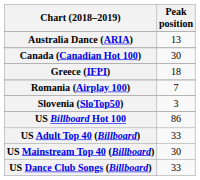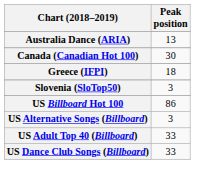 <table class="wikitable sortable plainrowheaders" style="text-align:center">
 <tr>
 <th>Chart (2018–2019)</th>
 <th>Peak<br>position</th>
 </tr>
 <tr>
 </tr>
 <tr>
 <th scope="row">Australia Dance (<a href='#'>ARIA</a>)</th>
 <td>13</td>
 </tr>
 <tr>
 </tr>
 <tr>
 </tr>
 <tr>
 </tr>
 <tr>
 </tr>
 <tr>
 </tr>
 <tr>
 <th scope="row">Canada (<a href='#'>Canadian Hot 100</a>)</th>
 <td>30</td>
 </tr>
 <tr>
 </tr>
 <tr>
 </tr>
 <tr>
 </tr>
 <tr>
 </tr>
 <tr>
 </tr>
 <tr>
 <th scope="row">Greece (<a href='#'>IFPI</a>)</th>
 <td>18</td>
 </tr>
 <tr>
 </tr>
 <tr>
 </tr>
 <tr>
 </tr>
 <tr>
 </tr>
 <tr>
 </tr>
 <tr>
 </tr>
 <tr>
 </tr>
 <tr>
 </tr>
 <tr>
 </tr>
 <tr>
-<th scope="row">Romania (<a href='#'>Airplay 100</a>)</th>
-<td>7</td>
-</tr>
-<tr>
 </tr>
 <tr>
 </tr>
 <tr>
 </tr>
 <tr>
 <th scope="row">Slovenia (<a href='#'>SloTop50</a>)</th>
 <td>3</td>
 </tr>
 <tr>
 </tr>
 <tr>
 </tr>
 <tr>
 </tr>
 <tr>
 </tr>
 <tr>
 <th scope="row">US <a href='#'><em>Billboard</em> Hot 100</a></th>
 <td>86</td>
 </tr>
 <tr>
+<th scope="row">US <a href='#'>Alternative Songs</a> (<em><a href='#'>Billboard</a></em>)</th>
+<td>3</td>
+</tr>
+<tr>
 <th scope="row">US <a href='#'>Adult Top 40</a> (<em><a href='#'>Billboard</a></em>)</th>
 <td>33</td>
-</tr>
-<tr>
-<th scope="row">US <a href='#'>Mainstream Top 40</a> (<em><a href='#'>Billboard</a></em>)</th>
-<td>30</td>
 </tr>
 <tr>
 <th scope="row">US <a href='#'>Dance Club Songs</a> (<em><a href='#'>Billboard</a></em>)</th>
 <td>33</td>
 </tr>
 </table>
